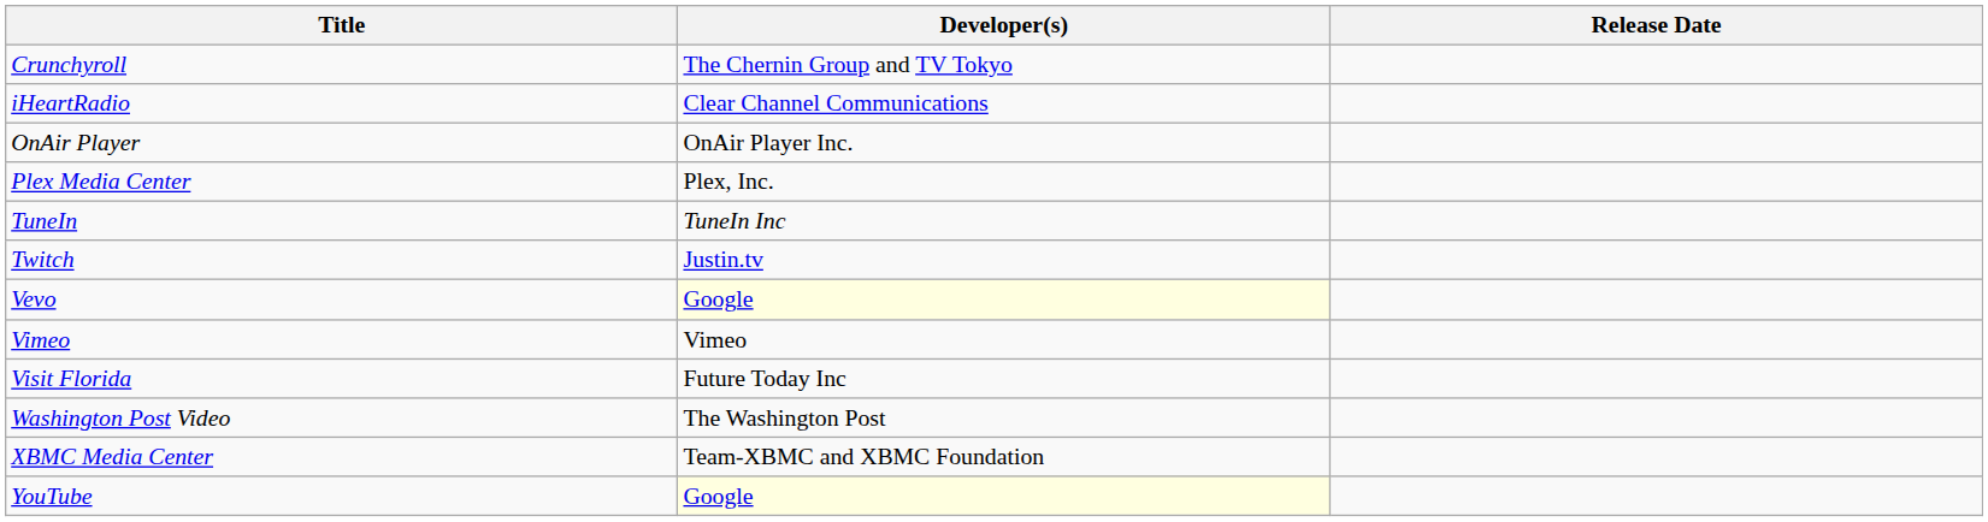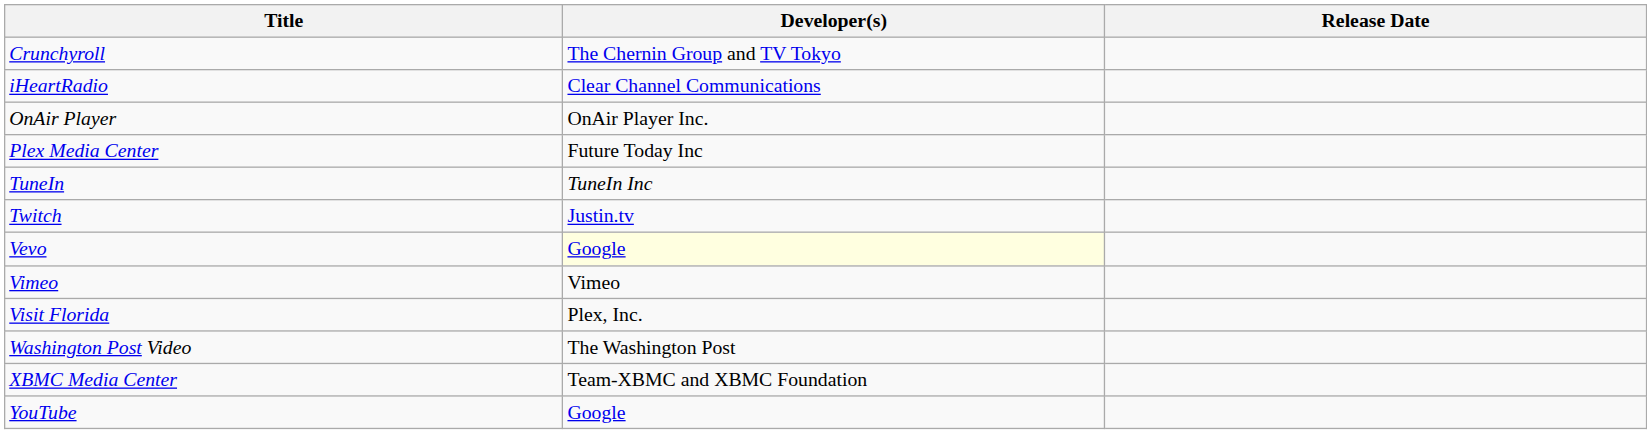 <table class="wikitable sortable" style="width:100%; font-size:95%;">
 <tr>
 <th style="width:34%;">Title</th>
 <th style="width:33%;">Developer(s)</th>
 <th style="width:33%;">Release Date</th>
 </tr>
 <tr>
 <td><em><a href='#'>Crunchyroll</a></em></td>
 <td><a href='#'>The Chernin Group</a> and <a href='#'>TV Tokyo</a></td>
 <td></td>
 </tr>
 <tr>
 <td><em><a href='#'>iHeartRadio</a></em></td>
 <td><a href='#'>Clear Channel Communications</a></td>
 <td></td>
 </tr>
 <tr>
 <td><em>OnAir Player</em></td>
 <td>OnAir Player Inc.</td>
 <td></td>
 </tr>
 <tr>
 <td><em><a href='#'>Plex Media Center</a></em></td>
-<td>Plex, Inc.</td>
+<td>Future Today Inc</td>
 <td></td>
 </tr>
 <tr>
 <td><em><a href='#'>TuneIn</a></em></td>
 <td><em>TuneIn Inc</em></td>
 <td></td>
 </tr>
 <tr>
 <td><em><a href='#'>Twitch</a></em></td>
 <td><a href='#'>Justin.tv</a></td>
 <td></td>
 </tr>
 <tr>
 <td><em><a href='#'>Vevo</a></em></td>
 <td style="background: lightyellow;"><a href='#'>Google</a></td>
 <td></td>
 </tr>
 <tr>
 <td><em><a href='#'>Vimeo</a></em></td>
 <td>Vimeo</td>
 <td></td>
 </tr>
 <tr>
 <td><em><a href='#'>Visit Florida</a></em></td>
-<td>Future Today Inc</td>
+<td>Plex, Inc.</td>
 <td></td>
 </tr>
 <tr>
 <td><em><a href='#'>Washington Post</a> Video</em></td>
 <td>The Washington Post</td>
 <td></td>
 </tr>
 <tr>
 <td><em><a href='#'>XBMC Media Center</a></em></td>
 <td>Team-XBMC and XBMC Foundation</td>
 <td></td>
 </tr>
 <tr>
 <td><em><a href='#'>YouTube</a></em></td>
-<td style="background: lightyellow;"><a href='#'>Google</a></td>
+<td><a href='#'>Google</a></td>
 <td></td>
 </tr>
 </table>
